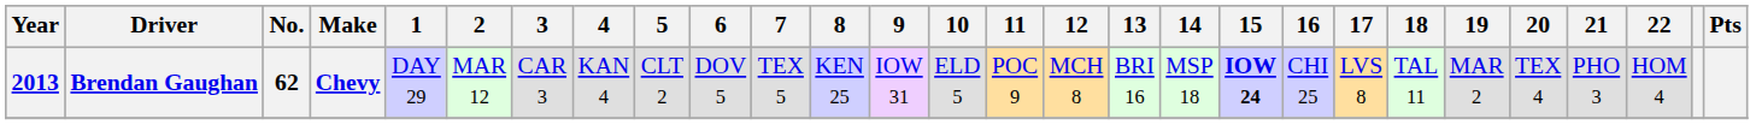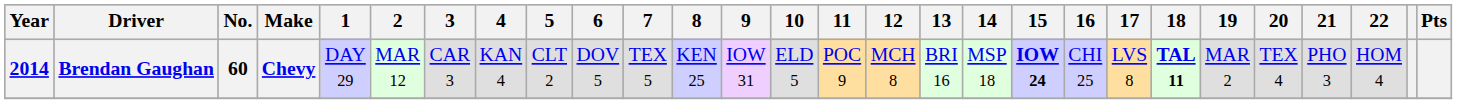 <table class="wikitable" style="text-align:center; font-size:75%">
 <tr>
 <th>Year</th>
 <th>Driver</th>
 <th>No.</th>
 <th>Make</th>
 <th>1</th>
 <th>2</th>
 <th>3</th>
 <th>4</th>
 <th>5</th>
 <th>6</th>
 <th>7</th>
 <th>8</th>
 <th>9</th>
 <th>10</th>
 <th>11</th>
 <th>12</th>
 <th>13</th>
 <th>14</th>
 <th>15</th>
 <th>16</th>
 <th>17</th>
 <th>18</th>
 <th>19</th>
 <th>20</th>
 <th>21</th>
 <th>22</th>
 <th></th>
 <th>Pts</th>
 </tr>
 <tr>
-<th><a href='#'>2013</a></th>
+<th><a href='#'>2014</a></th>
 <th><a href='#'>Brendan Gaughan</a></th>
-<th>62</th>
+<th>60</th>
 <th><a href='#'>Chevy</a></th>
 <td style="background:#CFCFFF;"><a href='#'>DAY</a><br><small>29</small></td>
 <td style="background:#DFFFDF;"><a href='#'>MAR</a><br><small>12</small></td>
 <td style="background:#DFDFDF;"><a href='#'>CAR</a><br><small>3</small></td>
 <td style="background:#DFDFDF;"><a href='#'>KAN</a><br><small>4</small></td>
 <td style="background:#DFDFDF;"><a href='#'>CLT</a><br><small>2</small></td>
 <td style="background:#DFDFDF;"><a href='#'>DOV</a><br><small>5</small></td>
 <td style="background:#DFDFDF;"><a href='#'>TEX</a><br><small>5</small></td>
 <td style="background:#CFCFFF;"><a href='#'>KEN</a><br><small>25</small></td>
 <td style="background:#EFCFFF;"><a href='#'>IOW</a><br><small>31</small></td>
 <td style="background:#DFDFDF;"><a href='#'>ELD</a><br><small>5</small></td>
 <td style="background:#FFDF9F;"><a href='#'>POC</a><br><small>9</small></td>
 <td style="background:#FFDF9F;"><a href='#'>MCH</a><br><small>8</small></td>
 <td style="background:#DFFFDF;"><a href='#'>BRI</a><br><small>16</small></td>
 <td style="background:#DFFFDF;"><a href='#'>MSP</a><br><small>18</small></td>
 <td style="background:#CFCFFF;"><strong><a href='#'>IOW</a><br><small>24</small></strong></td>
 <td style="background:#CFCFFF;"><a href='#'>CHI</a><br><small>25</small></td>
 <td style="background:#FFDF9F;"><a href='#'>LVS</a><br><small>8</small></td>
-<td style="background:#DFFFDF;"><a href='#'>TAL</a><br><small>11</small></td>
+<td style="background:#DFFFDF;"><strong><a href='#'>TAL</a><br><small>11</small></strong></td>
 <td style="background:#DFDFDF;"><a href='#'>MAR</a><br><small>2</small></td>
 <td style="background:#DFDFDF;"><a href='#'>TEX</a><br><small>4</small></td>
 <td style="background:#DFDFDF;"><a href='#'>PHO</a><br><small>3</small></td>
 <td style="background:#DFDFDF;"><a href='#'>HOM</a><br><small>4</small></td>
 <th></th>
 <th></th>
 </tr>
 <tr>
 </tr>
 </table>
